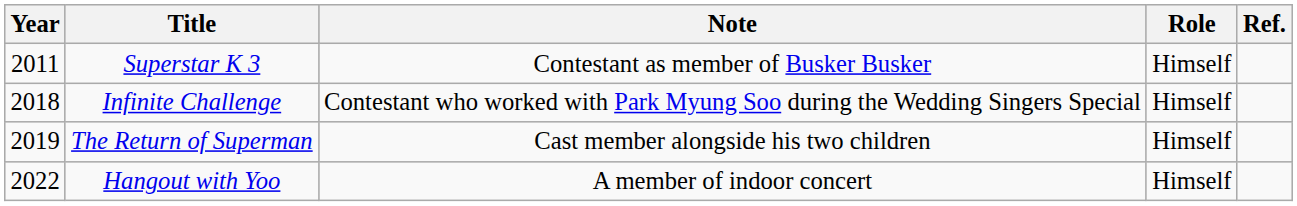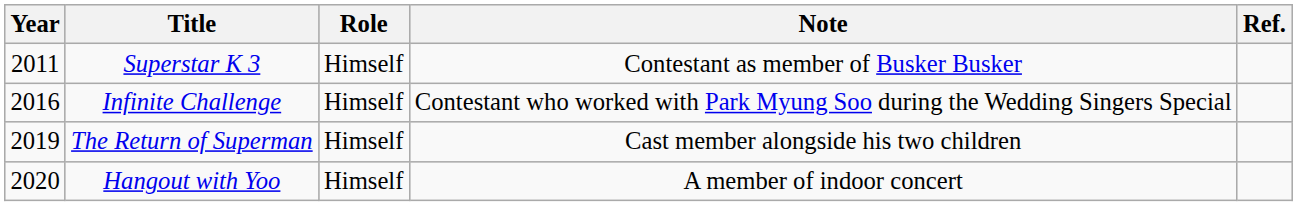 <table class="wikitable plainrowheaders" style="text-align:center">
 <tr>
 <th>Year</th>
 <th>Title</th>
+<th>Role</th>
 <th>Note</th>
-<th>Role</th>
 <th>Ref.</th>
 </tr>
 <tr>
 <td>2011</td>
 <td><em><a href='#'>Superstar K 3</a></em></td>
+<td>Himself</td>
 <td>Contestant as member of <a href='#'>Busker Busker</a></td>
-<td>Himself</td>
 <td></td>
 </tr>
 <tr>
-<td>2018</td>
+<td>2016</td>
 <td><em><a href='#'>Infinite Challenge</a></em></td>
+<td>Himself</td>
 <td>Contestant who worked with <a href='#'>Park Myung Soo</a> during the Wedding Singers Special</td>
-<td>Himself</td>
 <td></td>
 </tr>
 <tr>
 <td>2019</td>
 <td><em><a href='#'>The Return of Superman</a></em></td>
+<td>Himself</td>
 <td>Cast member alongside his two children</td>
-<td>Himself</td>
 <td></td>
 </tr>
 <tr>
-<td>2022</td>
+<td>2020</td>
 <td><em><a href='#'>Hangout with Yoo</a></em></td>
+<td>Himself</td>
 <td>A member of indoor concert</td>
-<td>Himself</td>
 <td></td>
 </tr>
 </table>
